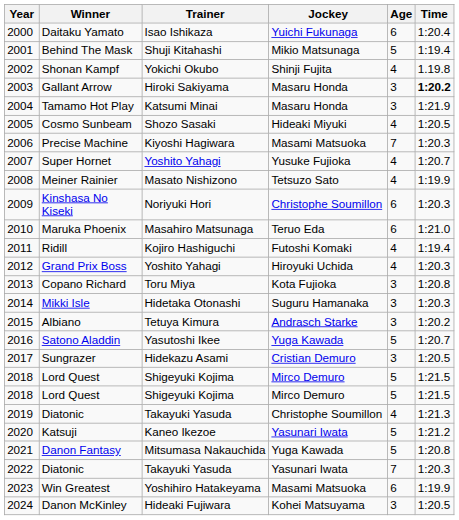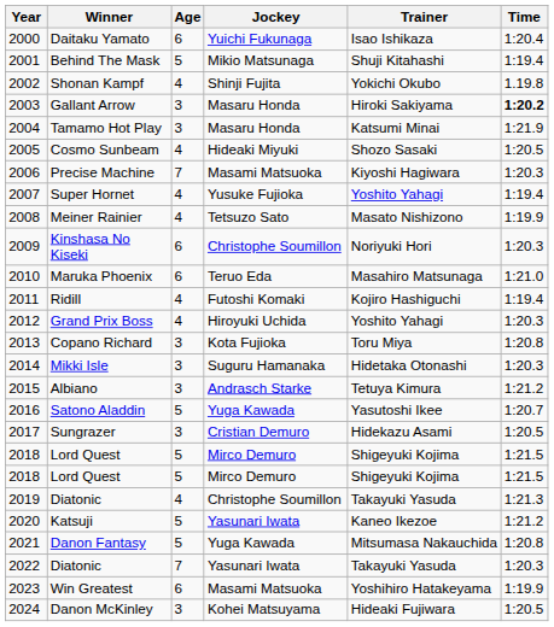 <table class="wikitable sortable" style="font-size:90%">
 <tr>
 <th width="36px">Year<br></th>
 <th width="120px">Winner<br></th>
+<th>Age<br></th>
+<th width="140px">Jockey<br></th>
 <th width="150px">Trainer<br></th>
-<th width="140px">Jockey<br></th>
-<th>Age<br></th>
 <th>Time<br></th>
 </tr>
 <tr>
 <td>2000</td>
 <td>Daitaku Yamato</td>
+<td>6</td>
+<td><a href='#'>Yuichi Fukunaga</a></td>
 <td>Isao Ishikaza</td>
-<td><a href='#'>Yuichi Fukunaga</a></td>
-<td>6</td>
 <td>1:20.4</td>
 </tr>
 <tr>
 <td>2001</td>
 <td>Behind The Mask</td>
+<td>5</td>
+<td>Mikio Matsunaga</td>
 <td>Shuji Kitahashi</td>
-<td>Mikio Matsunaga</td>
-<td>5</td>
 <td>1:19.4</td>
 </tr>
 <tr>
 <td>2002</td>
 <td>Shonan Kampf</td>
+<td>4</td>
+<td>Shinji Fujita</td>
 <td>Yokichi Okubo</td>
-<td>Shinji Fujita</td>
-<td>4</td>
 <td>1.19.8</td>
 </tr>
 <tr>
 <td>2003</td>
 <td>Gallant Arrow</td>
+<td>3</td>
+<td>Masaru Honda</td>
 <td>Hiroki Sakiyama</td>
-<td>Masaru Honda</td>
-<td>3</td>
 <td><strong>1:20.2</strong></td>
 </tr>
 <tr>
 <td>2004</td>
 <td>Tamamo Hot Play</td>
+<td>3</td>
+<td>Masaru Honda</td>
 <td>Katsumi Minai</td>
-<td>Masaru Honda</td>
-<td>3</td>
 <td>1:21.9</td>
 </tr>
 <tr>
 <td>2005</td>
 <td>Cosmo Sunbeam</td>
+<td>4</td>
+<td>Hideaki Miyuki</td>
 <td>Shozo Sasaki</td>
-<td>Hideaki Miyuki</td>
-<td>4</td>
 <td>1:20.5</td>
 </tr>
 <tr>
 <td>2006</td>
 <td>Precise Machine</td>
+<td>7</td>
+<td>Masami Matsuoka</td>
 <td>Kiyoshi Hagiwara</td>
-<td>Masami Matsuoka</td>
-<td>7</td>
 <td>1:20.3</td>
 </tr>
 <tr>
 <td>2007</td>
 <td>Super Hornet</td>
+<td>4</td>
+<td>Yusuke Fujioka</td>
 <td><a href='#'>Yoshito Yahagi</a></td>
-<td>Yusuke Fujioka</td>
-<td>4</td>
-<td>1:20.7</td>
+<td>1:19.4</td>
 </tr>
 <tr>
 <td>2008</td>
 <td>Meiner Rainier</td>
+<td>4</td>
+<td>Tetsuzo Sato</td>
 <td>Masato Nishizono</td>
-<td>Tetsuzo Sato</td>
-<td>4</td>
 <td>1:19.9</td>
 </tr>
 <tr>
 <td>2009</td>
 <td><a href='#'>Kinshasa No Kiseki</a></td>
+<td>6</td>
+<td><a href='#'>Christophe Soumillon</a></td>
 <td>Noriyuki Hori</td>
-<td><a href='#'>Christophe Soumillon</a></td>
-<td>6</td>
 <td>1:20.3</td>
 </tr>
 <tr>
 <td>2010</td>
 <td>Maruka Phoenix</td>
+<td>6</td>
+<td>Teruo Eda</td>
 <td>Masahiro Matsunaga</td>
-<td>Teruo Eda</td>
-<td>6</td>
 <td>1:21.0</td>
 </tr>
 <tr>
 <td>2011</td>
 <td>Ridill</td>
+<td>4</td>
+<td>Futoshi Komaki</td>
 <td>Kojiro Hashiguchi</td>
-<td>Futoshi Komaki</td>
-<td>4</td>
 <td>1:19.4</td>
 </tr>
 <tr>
 <td>2012</td>
 <td><a href='#'>Grand Prix Boss</a></td>
+<td>4</td>
+<td>Hiroyuki Uchida</td>
 <td>Yoshito Yahagi</td>
-<td>Hiroyuki Uchida</td>
-<td>4</td>
 <td>1:20.3</td>
 </tr>
 <tr>
 <td>2013</td>
 <td>Copano Richard</td>
+<td>3</td>
+<td>Kota Fujioka</td>
 <td>Toru Miya</td>
-<td>Kota Fujioka</td>
-<td>3</td>
 <td>1:20.8</td>
 </tr>
 <tr>
 <td>2014</td>
 <td><a href='#'>Mikki Isle</a></td>
+<td>3</td>
+<td>Suguru Hamanaka</td>
 <td>Hidetaka Otonashi</td>
-<td>Suguru Hamanaka</td>
-<td>3</td>
 <td>1:20.3</td>
 </tr>
 <tr>
 <td>2015</td>
 <td>Albiano</td>
+<td>3</td>
+<td><a href='#'>Andrasch Starke</a></td>
 <td>Tetuya Kimura</td>
-<td><a href='#'>Andrasch Starke</a></td>
-<td>3</td>
-<td>1:20.2</td>
+<td>1:21.2</td>
 </tr>
 <tr>
 <td>2016</td>
 <td><a href='#'>Satono Aladdin</a></td>
+<td>5</td>
+<td><a href='#'>Yuga Kawada</a></td>
 <td>Yasutoshi Ikee</td>
-<td><a href='#'>Yuga Kawada</a></td>
-<td>5</td>
 <td>1:20.7</td>
 </tr>
 <tr>
 <td>2017</td>
 <td>Sungrazer</td>
+<td>3</td>
+<td><a href='#'>Cristian Demuro</a></td>
 <td>Hidekazu Asami</td>
-<td><a href='#'>Cristian Demuro</a></td>
-<td>3</td>
 <td>1:20.5</td>
 </tr>
 <tr>
 <td>2018</td>
 <td>Lord Quest</td>
+<td>5</td>
+<td><a href='#'>Mirco Demuro</a></td>
 <td>Shigeyuki Kojima</td>
-<td><a href='#'>Mirco Demuro</a></td>
-<td>5</td>
 <td>1:21.5</td>
 </tr>
 <tr>
 <td>2018</td>
 <td>Lord Quest</td>
+<td>5</td>
+<td>Mirco Demuro</td>
 <td>Shigeyuki Kojima</td>
-<td>Mirco Demuro</td>
-<td>5</td>
 <td>1:21.5</td>
 </tr>
 <tr>
 <td>2019</td>
 <td>Diatonic</td>
+<td>4</td>
+<td>Christophe Soumillon</td>
 <td>Takayuki Yasuda</td>
-<td>Christophe Soumillon</td>
-<td>4</td>
 <td>1:21.3</td>
 </tr>
 <tr>
 <td>2020</td>
 <td>Katsuji</td>
+<td>5</td>
+<td><a href='#'>Yasunari Iwata</a></td>
 <td>Kaneo Ikezoe</td>
-<td><a href='#'>Yasunari Iwata</a></td>
-<td>5</td>
 <td>1:21.2</td>
 </tr>
 <tr>
 <td>2021</td>
 <td><a href='#'>Danon Fantasy</a></td>
+<td>5</td>
+<td>Yuga Kawada</td>
 <td>Mitsumasa Nakauchida</td>
-<td>Yuga Kawada</td>
-<td>5</td>
 <td>1:20.8</td>
 </tr>
 <tr>
 <td>2022</td>
 <td>Diatonic</td>
+<td>7</td>
+<td>Yasunari Iwata</td>
 <td>Takayuki Yasuda</td>
-<td>Yasunari Iwata</td>
-<td>7</td>
 <td>1:20.3</td>
 </tr>
 <tr>
 <td>2023</td>
 <td>Win Greatest</td>
+<td>6</td>
+<td>Masami Matsuoka</td>
 <td>Yoshihiro Hatakeyama</td>
-<td>Masami Matsuoka</td>
-<td>6</td>
 <td>1:19.9</td>
 </tr>
 <tr>
 <td>2024</td>
 <td>Danon McKinley</td>
+<td>3</td>
+<td>Kohei Matsuyama</td>
 <td>Hideaki Fujiwara</td>
-<td>Kohei Matsuyama</td>
-<td>3</td>
 <td>1:20.5</td>
 </tr>
 </table>
